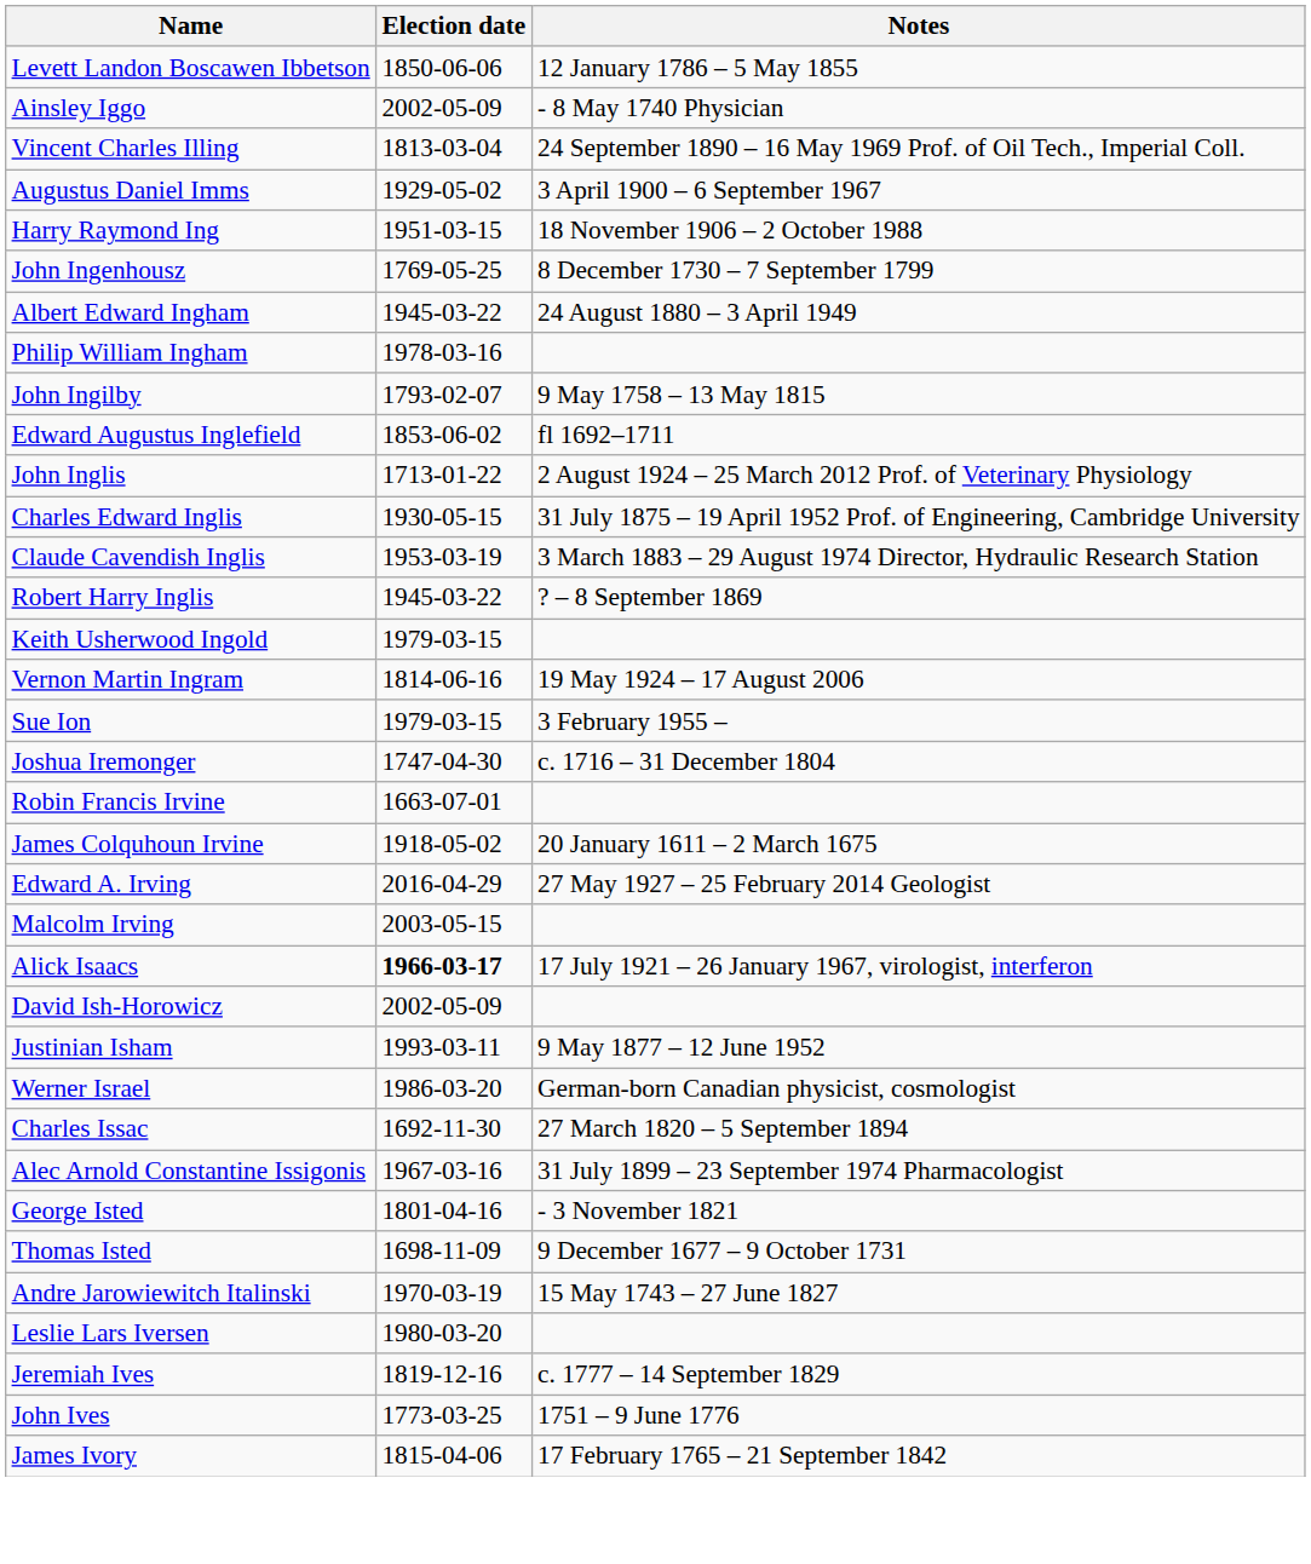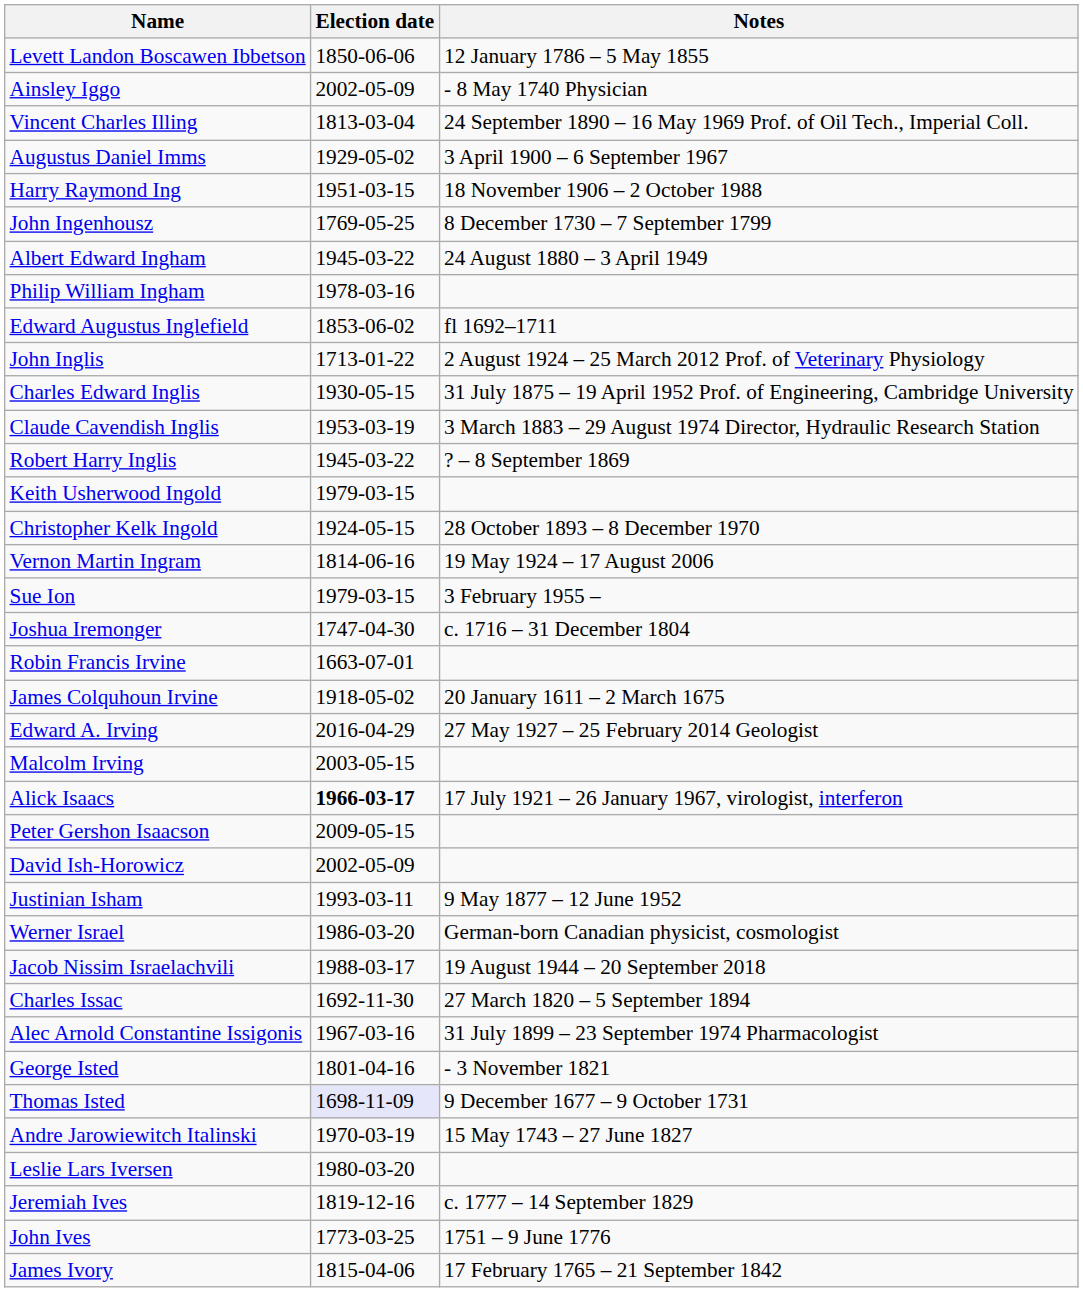 <table class="wikitable sortable">
 <tr>
 <th>Name</th>
 <th>Election date</th>
 <th class="unsortable">Notes</th>
 </tr>
 <tr>
 <td><a href='#'>Levett Landon Boscawen Ibbetson</a></td>
 <td>1850-06-06</td>
 <td>12 January 1786 – 5 May 1855</td>
 </tr>
 <tr>
 <td><a href='#'>Ainsley Iggo</a></td>
 <td>2002-05-09</td>
 <td>- 8 May 1740 Physician</td>
 </tr>
 <tr>
 <td><a href='#'>Vincent Charles Illing</a></td>
 <td>1813-03-04</td>
 <td>24 September 1890 – 16 May 1969 Prof. of Oil Tech., Imperial Coll.</td>
 </tr>
 <tr>
 <td><a href='#'>Augustus Daniel Imms</a></td>
 <td>1929-05-02</td>
 <td>3 April 1900 – 6 September 1967</td>
 </tr>
 <tr>
 <td><a href='#'>Harry Raymond Ing</a></td>
 <td>1951-03-15</td>
 <td>18 November 1906 – 2 October 1988</td>
 </tr>
 <tr>
 <td><a href='#'>John Ingenhousz</a></td>
 <td>1769-05-25</td>
 <td>8 December 1730 – 7 September 1799</td>
 </tr>
 <tr>
 <td><a href='#'>Albert Edward Ingham</a></td>
 <td>1945-03-22</td>
 <td>24 August 1880 – 3 April 1949</td>
 </tr>
 <tr>
 <td><a href='#'>Philip William Ingham</a></td>
 <td>1978-03-16</td>
 <td></td>
 </tr>
 <tr>
-<td><a href='#'>John Ingilby</a></td>
-<td>1793-02-07</td>
-<td>9 May 1758 – 13 May 1815</td>
-</tr>
-<tr>
 <td><a href='#'>Edward Augustus Inglefield</a></td>
 <td>1853-06-02</td>
 <td>fl 1692–1711</td>
 </tr>
 <tr>
 <td><a href='#'>John Inglis</a></td>
 <td>1713-01-22</td>
 <td>2 August 1924 – 25 March 2012 Prof. of <a href='#'>Veterinary</a> Physiology</td>
 </tr>
 <tr>
 <td><a href='#'>Charles Edward Inglis</a></td>
 <td>1930-05-15</td>
 <td>31 July 1875 – 19 April 1952 Prof. of Engineering, Cambridge University</td>
 </tr>
 <tr>
 <td><a href='#'>Claude Cavendish Inglis</a></td>
 <td>1953-03-19</td>
 <td>3 March 1883 – 29 August 1974 Director, Hydraulic Research Station</td>
 </tr>
 <tr>
 <td><a href='#'>Robert Harry Inglis</a></td>
 <td>1945-03-22</td>
 <td>? – 8 September 1869</td>
 </tr>
 <tr>
 <td><a href='#'>Keith Usherwood Ingold</a></td>
 <td>1979-03-15</td>
 <td></td>
+</tr>
+<tr>
+<td><a href='#'>Christopher Kelk Ingold</a></td>
+<td>1924-05-15</td>
+<td>28 October 1893 – 8 December 1970</td>
 </tr>
 <tr>
 <td><a href='#'>Vernon Martin Ingram</a></td>
 <td>1814-06-16</td>
 <td>19 May 1924 – 17 August 2006</td>
 </tr>
 <tr>
 <td><a href='#'>Sue Ion</a></td>
 <td>1979-03-15</td>
 <td>3 February 1955 –</td>
 </tr>
 <tr>
 <td><a href='#'>Joshua Iremonger</a></td>
 <td>1747-04-30</td>
 <td>c. 1716 – 31 December 1804</td>
 </tr>
 <tr>
 <td><a href='#'>Robin Francis Irvine</a></td>
 <td>1663-07-01</td>
 <td></td>
 </tr>
 <tr>
 <td><a href='#'>James Colquhoun Irvine</a></td>
 <td>1918-05-02</td>
 <td>20 January 1611 – 2 March 1675</td>
 </tr>
 <tr>
 <td><a href='#'>Edward A. Irving</a></td>
 <td>2016-04-29</td>
 <td>27 May 1927 – 25 February 2014 Geologist</td>
 </tr>
 <tr>
 <td><a href='#'>Malcolm Irving</a></td>
 <td>2003-05-15</td>
 <td></td>
 </tr>
 <tr>
 <td><a href='#'>Alick Isaacs</a></td>
 <td><strong>1966-03-17</strong></td>
 <td>17 July 1921 – 26 January 1967, virologist, <a href='#'>interferon</a></td>
 </tr>
 <tr>
+<td><a href='#'>Peter Gershon Isaacson</a></td>
+<td>2009-05-15</td>
+<td></td>
+</tr>
+<tr>
 <td><a href='#'>David Ish-Horowicz</a></td>
 <td>2002-05-09</td>
 <td></td>
 </tr>
 <tr>
 <td><a href='#'>Justinian Isham</a></td>
 <td>1993-03-11</td>
 <td>9 May 1877 – 12 June 1952</td>
 </tr>
 <tr>
 <td><a href='#'>Werner Israel</a></td>
 <td>1986-03-20</td>
 <td>German-born Canadian physicist, cosmologist</td>
+</tr>
+<tr>
+<td><a href='#'>Jacob Nissim Israelachvili</a></td>
+<td>1988-03-17</td>
+<td>19 August 1944 – 20 September 2018</td>
 </tr>
 <tr>
 <td><a href='#'>Charles Issac</a></td>
 <td>1692-11-30</td>
 <td>27 March 1820 – 5 September 1894</td>
 </tr>
 <tr>
 <td><a href='#'>Alec Arnold Constantine Issigonis</a></td>
 <td>1967-03-16</td>
 <td>31 July 1899 – 23 September 1974 Pharmacologist</td>
 </tr>
 <tr>
 <td><a href='#'>George Isted</a></td>
 <td>1801-04-16</td>
 <td>- 3 November 1821</td>
 </tr>
 <tr>
 <td><a href='#'>Thomas Isted</a></td>
-<td>1698-11-09</td>
+<td style="background: lavender;">1698-11-09</td>
 <td>9 December 1677 – 9 October 1731</td>
 </tr>
 <tr>
 <td><a href='#'>Andre Jarowiewitch Italinski</a></td>
 <td>1970-03-19</td>
 <td>15 May 1743 – 27 June 1827</td>
 </tr>
 <tr>
 <td><a href='#'>Leslie Lars Iversen</a></td>
 <td>1980-03-20</td>
 <td></td>
 </tr>
 <tr>
 <td><a href='#'>Jeremiah Ives</a></td>
 <td>1819-12-16</td>
 <td>c. 1777 – 14 September 1829</td>
 </tr>
 <tr>
 <td><a href='#'>John Ives</a></td>
 <td>1773-03-25</td>
 <td>1751 – 9 June 1776</td>
 </tr>
 <tr>
 <td><a href='#'>James Ivory</a></td>
 <td>1815-04-06</td>
 <td>17 February 1765 – 21 September 1842</td>
 </tr>
 </table>
